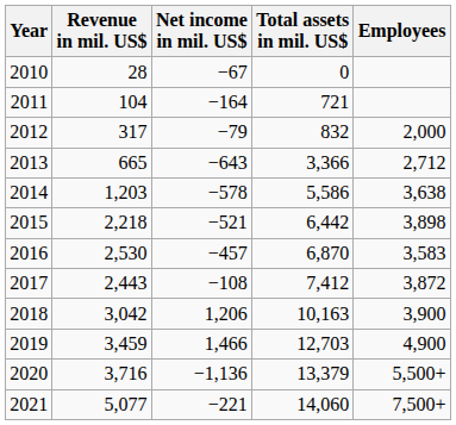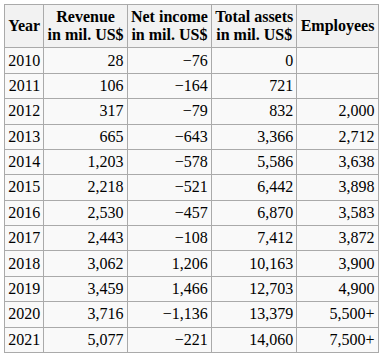 <table class="wikitable float-left" style="text-align: right;">
 <tr>
 <th>Year</th>
 <th>Revenue<br>in mil. US$</th>
 <th>Net income<br>in mil. US$</th>
 <th>Total assets<br>in mil. US$</th>
 <th>Employees</th>
 </tr>
 <tr>
 <td>2010</td>
 <td>28</td>
-<td>−67</td>
+<td>−76</td>
 <td>0</td>
 <td></td>
 </tr>
 <tr>
 <td>2011</td>
-<td>104</td>
+<td>106</td>
 <td>−164</td>
 <td>721</td>
 <td></td>
 </tr>
 <tr>
 <td>2012</td>
 <td>317</td>
 <td>−79</td>
 <td>832</td>
 <td>2,000</td>
 </tr>
 <tr>
 <td>2013</td>
 <td>665</td>
 <td>−643</td>
 <td>3,366</td>
 <td>2,712</td>
 </tr>
 <tr>
 <td>2014</td>
 <td>1,203</td>
 <td>−578</td>
 <td>5,586</td>
 <td>3,638</td>
 </tr>
 <tr>
 <td>2015</td>
 <td>2,218</td>
 <td>−521</td>
 <td>6,442</td>
 <td>3,898</td>
 </tr>
 <tr>
 <td>2016</td>
 <td>2,530</td>
 <td>−457</td>
 <td>6,870</td>
 <td>3,583</td>
 </tr>
 <tr>
 <td>2017</td>
 <td>2,443</td>
 <td>−108</td>
 <td>7,412</td>
 <td>3,872</td>
 </tr>
 <tr>
 <td>2018</td>
-<td>3,042</td>
+<td>3,062</td>
 <td>1,206</td>
 <td>10,163</td>
 <td>3,900</td>
 </tr>
 <tr>
 <td>2019</td>
 <td>3,459</td>
 <td>1,466</td>
 <td>12,703</td>
 <td>4,900</td>
 </tr>
 <tr>
 <td>2020</td>
 <td>3,716</td>
 <td>−1,136</td>
 <td>13,379</td>
 <td>5,500+</td>
 </tr>
 <tr>
 <td>2021</td>
 <td>5,077</td>
 <td>−221</td>
 <td>14,060</td>
 <td>7,500+</td>
 </tr>
 </table>
